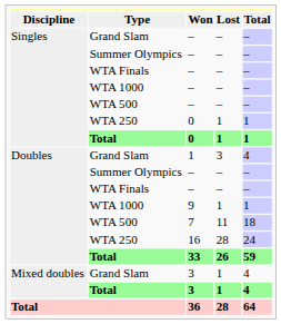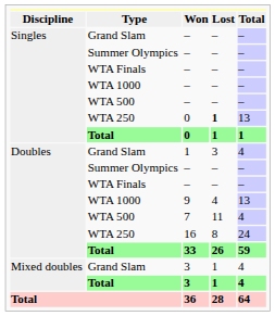 <table class="infobox vcard vevent nowrap" width=40%>
 <tr bgcolor=FFFF99>
 <th colspan="5"></th>
 </tr>
 <tr style=background:#efefef;font-weight:bold>
 <th>Discipline</th>
 <th>Type</th>
 <th>Won</th>
 <th>Lost</th>
 <th>Total</th>
 </tr>
 <tr>
 <td rowspan="7" bgcolor="efefef">Singles</td>
 <td>Grand Slam</td>
 <td>–</td>
 <td>–</td>
 <td bgcolor="CCCCFF">–</td>
 </tr>
 <tr>
 <td>Summer Olympics</td>
 <td>–</td>
 <td>–</td>
 <td bgcolor="CCCCFF">–</td>
 </tr>
 <tr>
 <td>WTA Finals</td>
 <td>–</td>
 <td>–</td>
 <td bgcolor="CCCCFF">–</td>
 </tr>
 <tr>
 <td>WTA 1000</td>
 <td>–</td>
 <td>–</td>
 <td bgcolor="CCCCFF">–</td>
 </tr>
 <tr>
 <td>WTA 500</td>
 <td>–</td>
 <td>–</td>
 <td bgcolor="CCCCFF">–</td>
 </tr>
 <tr>
 <td>WTA 250</td>
 <td>0</td>
-<td>1</td>
-<td bgcolor="CCCCFF">1</td>
+<td><strong>1</strong></td>
+<td bgcolor="CCCCFF">13</td>
 </tr>
 <tr style=background:#98FB98;font-weight:bold>
 <td>Total</td>
 <td>0</td>
 <td>1</td>
 <td>1</td>
 </tr>
 <tr>
 <td rowspan="7" bgcolor="efefef">Doubles</td>
 <td>Grand Slam</td>
 <td>1</td>
 <td>3</td>
 <td bgcolor="CCCCFF">4</td>
 </tr>
 <tr>
 <td>Summer Olympics</td>
 <td>–</td>
 <td>–</td>
 <td bgcolor="CCCCFF">–</td>
 </tr>
 <tr>
 <td>WTA Finals</td>
 <td>–</td>
 <td>–</td>
 <td bgcolor="CCCCFF">–</td>
 </tr>
 <tr>
 <td>WTA 1000</td>
 <td>9</td>
-<td>1</td>
-<td bgcolor="CCCCFF">1</td>
+<td>4</td>
+<td bgcolor="CCCCFF">13</td>
 </tr>
 <tr>
 <td>WTA 500</td>
 <td>7</td>
 <td>11</td>
-<td bgcolor="CCCCFF">18</td>
+<td bgcolor="CCCCFF">4</td>
 </tr>
 <tr>
 <td>WTA 250</td>
 <td>16</td>
-<td>28</td>
+<td>8</td>
 <td bgcolor="CCCCFF">24</td>
 </tr>
 <tr style=background:#98FB98;font-weight:bold>
 <td>Total</td>
 <td>33</td>
 <td>26</td>
 <td>59</td>
 </tr>
 <tr>
 <td rowspan="2" bgcolor=efefef>Mixed doubles</td>
 <td>Grand Slam</td>
 <td>3</td>
 <td>1</td>
 <td>4</td>
 </tr>
 <tr style=background:#98FB98;font-weight:bold>
 <td>Total</td>
 <td>3</td>
 <td>1</td>
 <td>4</td>
 </tr>
 <tr style="background:#FCC;font-weight:bold">
 <td colspan="2">Total</td>
 <td>36</td>
 <td>28</td>
 <td>64</td>
 </tr>
 </table>
